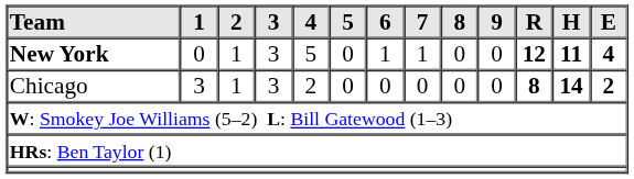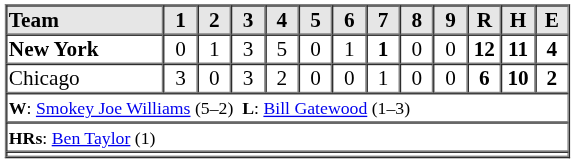 <table border=1 cellspacing=0 width=425 style="margin-left:3em;">
 <tr style="text-align:center; background-color:#e6e6e6;">
 <th align=left width=28%>Team</th>
 <th width=6%>1</th>
 <th width=6%>2</th>
 <th width=6%>3</th>
 <th width=6%>4</th>
 <th width=6%>5</th>
 <th width=6%>6</th>
 <th width=6%>7</th>
 <th width=6%>8</th>
 <th width=6%>9</th>
 <th width=6%>R</th>
 <th width=6%>H</th>
 <th width=6%>E</th>
 </tr>
 <tr style="text-align:center;">
 <td align=left><strong>New York</strong></td>
 <td>0</td>
 <td>1</td>
 <td>3</td>
 <td>5</td>
 <td>0</td>
 <td>1</td>
-<td>1</td>
+<td><strong>1</strong></td>
 <td>0</td>
 <td>0</td>
 <td><strong>12</strong></td>
 <td><strong>11</strong></td>
 <td><strong>4</strong></td>
 </tr>
 <tr style="text-align:center;">
 <td align=left>Chicago</td>
 <td>3</td>
-<td>1</td>
+<td>0</td>
 <td>3</td>
 <td>2</td>
 <td>0</td>
 <td>0</td>
+<td>1</td>
 <td>0</td>
 <td>0</td>
-<td>0</td>
-<td><strong>8</strong></td>
-<td><strong>14</strong></td>
+<td><strong>6</strong></td>
+<td><strong>10</strong></td>
 <td><strong>2</strong></td>
 </tr>
 <tr style="text-align:left;">
 <td colspan=14><small><strong>W</strong>: <a href='#'>Smokey Joe Williams</a> (5–2)  <strong>L</strong>: <a href='#'>Bill Gatewood</a> (1–3)</small></td>
 </tr>
 <tr style="text-align:left;">
 <td colspan=14><small><strong>HRs</strong>: <a href='#'>Ben Taylor</a> (1)</small></td>
 </tr>
 <tr style="text-align:left;">
 <td colspan=14></td>
 </tr>
 <tr style="text-align:left;">
 </tr>
 </table>
